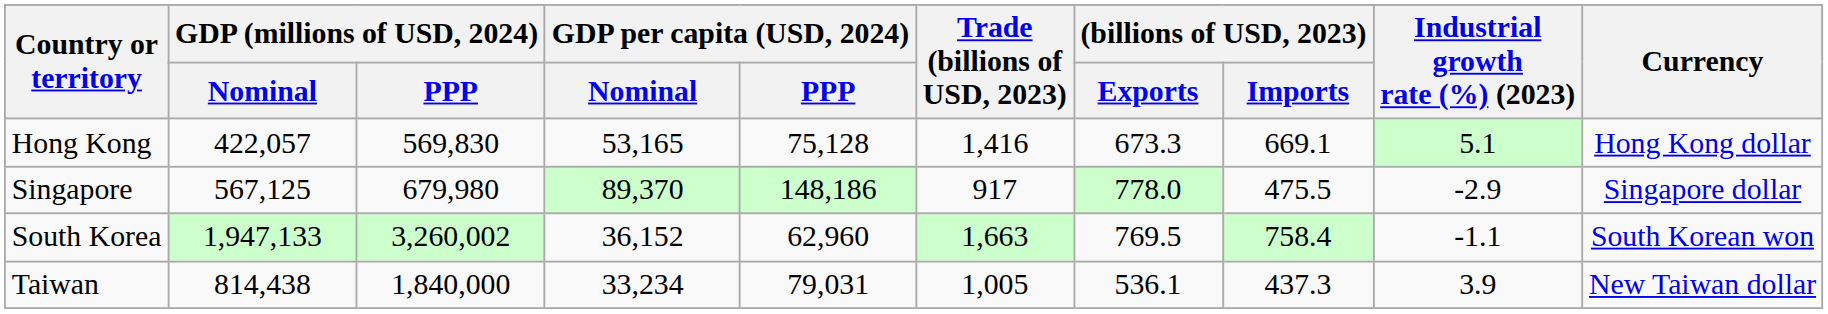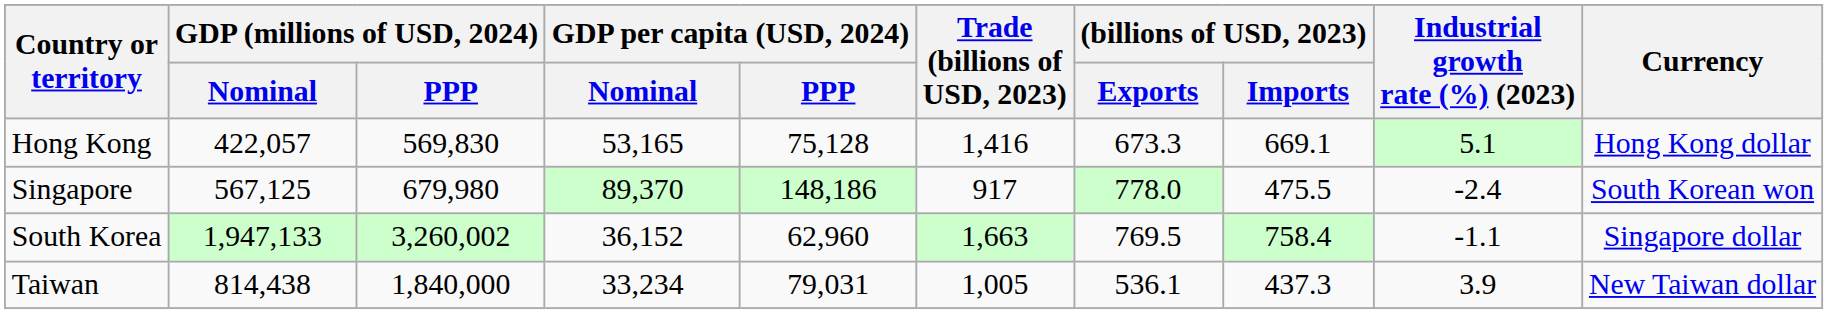 <table class="wikitable sortable" border="1" style="font-size:100%">
 <tr style="background:#ececec;">
 <th rowspan=2>Country or <br><a href='#'>territory</a></th>
 <th colspan=2>GDP (millions of USD, 2024)</th>
 <th colspan=2>GDP per capita (USD, 2024)</th>
 <th rowspan=2><a href='#'>Trade</a><br>(billions of<br>USD, 2023)</th>
 <th colspan=2>(billions of USD, 2023)</th>
 <th rowspan=2><a href='#'>Industrial<br>growth<br>rate (%)</a> (2023)</th>
 <th rowspan=2>Currency</th>
 </tr>
 <tr>
 <th><a href='#'>Nominal</a></th>
 <th><a href='#'>PPP</a></th>
 <th><a href='#'>Nominal</a></th>
 <th><a href='#'>PPP</a></th>
 <th><a href='#'>Exports</a></th>
 <th><a href='#'>Imports</a></th>
 </tr>
 <tr>
 <td style="text-align:left;">Hong Kong</td>
 <td align="center">422,057</td>
 <td align="center">569,830</td>
 <td align="center">53,165</td>
 <td align="center">75,128</td>
 <td align="center">1,416</td>
 <td align="center">673.3</td>
 <td align="center">669.1</td>
 <td align="center" bgcolor=#ccffcc>5.1</td>
 <td align="center"><a href='#'>Hong Kong dollar</a></td>
 </tr>
 <tr>
 <td style="text-align:left;">Singapore</td>
 <td align="center">567,125</td>
 <td align="center">679,980</td>
 <td align="center" bgcolor=#ccffcc>89,370</td>
 <td align="center" bgcolor=#ccffcc>148,186</td>
 <td align="center">917</td>
 <td align="center" bgcolor=#ccffcc>778.0</td>
 <td align="center">475.5</td>
-<td align="center">-2.9</td>
-<td align="center"><a href='#'>Singapore dollar</a></td>
+<td align="center">-2.4</td>
+<td align="center"><a href='#'>South Korean won</a></td>
 </tr>
 <tr>
 <td style="text-align:left;">South Korea</td>
 <td align="center" bgcolor=#ccffcc>1,947,133</td>
 <td align="center" bgcolor=#ccffcc>3,260,002</td>
 <td align="center">36,152</td>
 <td align="center">62,960</td>
 <td align="center" bgcolor=#ccffcc>1,663</td>
 <td align="center">769.5</td>
 <td align="center" bgcolor=#ccffcc>758.4</td>
 <td align="center">-1.1</td>
-<td align="center"><a href='#'>South Korean won</a></td>
+<td align="center"><a href='#'>Singapore dollar</a></td>
 </tr>
 <tr>
 <td style="text-align:left;">Taiwan</td>
 <td align="center">814,438</td>
 <td align="center">1,840,000</td>
 <td align="center">33,234</td>
 <td align="center">79,031</td>
 <td align="center">1,005</td>
 <td align="center">536.1</td>
 <td align="center">437.3</td>
 <td align="center">3.9</td>
 <td align="center"><a href='#'>New Taiwan dollar</a></td>
 </tr>
 </table>
